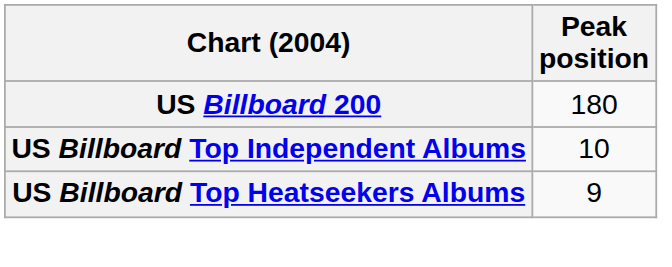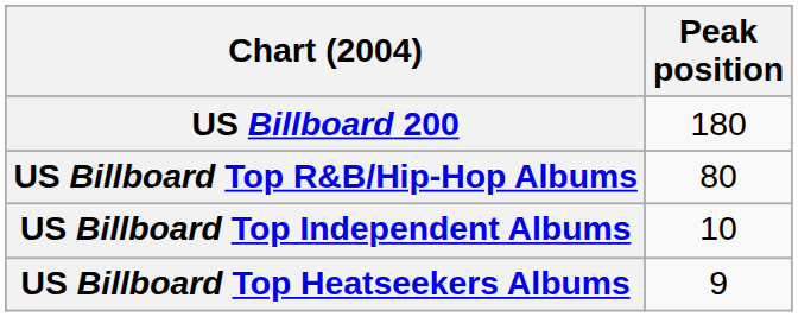 <table class="wikitable sortable plainrowheaders">
 <tr>
 <th>Chart (2004)</th>
 <th>Peak<br>position</th>
 </tr>
 <tr>
 <th scope="row">US <a href='#'><em>Billboard</em> 200</a></th>
 <td style="text-align:center;">180</td>
 </tr>
 <tr>
+<th scope="row">US <em>Billboard</em> <a href='#'>Top R&B/Hip-Hop Albums</a></th>
+<td style="text-align:center;">80</td>
+</tr>
+<tr>
 <th scope="row">US <em>Billboard</em> <a href='#'>Top Independent Albums</a></th>
 <td style="text-align:center;">10</td>
 </tr>
 <tr>
 <th scope="row">US <em>Billboard</em> <a href='#'>Top Heatseekers Albums</a></th>
 <td style="text-align:center;">9</td>
 </tr>
 </table>
